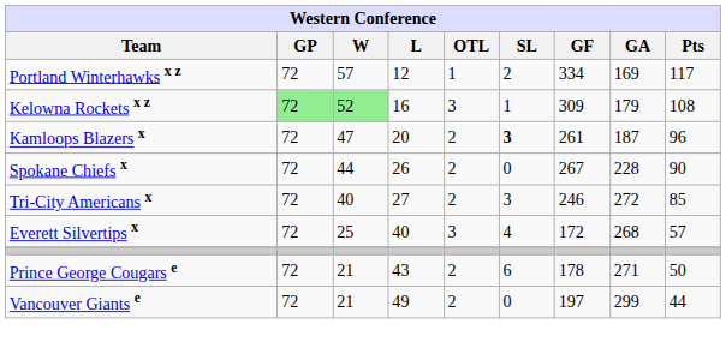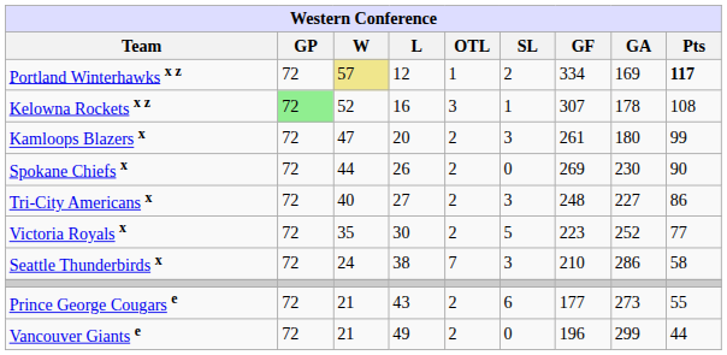 <table class="wikitable">
 <tr>
 <th colspan="9" style="background-color: #DDDDFF;"><strong>Western Conference</strong></th>
 </tr>
 <tr>
 <th width=250>Team</th>
 <th width=45>GP</th>
 <th width=45>W</th>
 <th width=45>L</th>
 <th width=45>OTL</th>
 <th width=45>SL</th>
 <th width=45>GF</th>
 <th width=45>GA</th>
 <th width=45>Pts</th>
 </tr>
 <tr>
 <td><a href='#'>Portland Winterhawks</a> <sup><strong>x z</strong></sup></td>
 <td>72</td>
-<td>57</td>
+<td style="background: khaki;">57</td>
 <td>12</td>
 <td>1</td>
 <td>2</td>
 <td>334</td>
 <td>169</td>
-<td>117</td>
+<td><strong>117</strong></td>
 </tr>
 <tr>
 <td><a href='#'>Kelowna Rockets</a> <sup><strong>x z</strong></sup></td>
 <td style="background: lightgreen;">72</td>
-<td style="background: lightgreen;">52</td>
+<td>52</td>
 <td>16</td>
 <td>3</td>
 <td>1</td>
-<td>309</td>
-<td>179</td>
+<td>307</td>
+<td>178</td>
 <td>108</td>
 </tr>
 <tr>
 <td><a href='#'>Kamloops Blazers</a> <sup><strong>x</strong></sup></td>
 <td>72</td>
 <td>47</td>
 <td>20</td>
 <td>2</td>
-<td><strong>3</strong></td>
+<td>3</td>
 <td>261</td>
-<td>187</td>
-<td>96</td>
+<td>180</td>
+<td>99</td>
 </tr>
 <tr>
 <td><a href='#'>Spokane Chiefs</a> <sup><strong>x</strong></sup></td>
 <td>72</td>
 <td>44</td>
 <td>26</td>
 <td>2</td>
 <td>0</td>
-<td>267</td>
-<td>228</td>
+<td>269</td>
+<td>230</td>
 <td>90</td>
 </tr>
 <tr>
 <td><a href='#'>Tri-City Americans</a> <sup><strong>x</strong></sup></td>
 <td>72</td>
 <td>40</td>
 <td>27</td>
 <td>2</td>
 <td>3</td>
-<td>246</td>
-<td>272</td>
-<td>85</td>
+<td>248</td>
+<td>227</td>
+<td>86</td>
 </tr>
 <tr>
-<td><a href='#'>Everett Silvertips</a> <sup><strong>x</strong></sup></td>
+<td><a href='#'>Victoria Royals</a> <sup><strong>x</strong></sup></td>
 <td>72</td>
-<td>25</td>
-<td>40</td>
+<td>35</td>
+<td>30</td>
+<td>2</td>
+<td>5</td>
+<td>223</td>
+<td>252</td>
+<td>77</td>
+</tr>
+<tr>
+<td><a href='#'>Seattle Thunderbirds</a> <sup><strong>x</strong></sup></td>
+<td>72</td>
+<td>24</td>
+<td>38</td>
+<td>7</td>
 <td>3</td>
-<td>4</td>
-<td>172</td>
-<td>268</td>
-<td>57</td>
+<td>210</td>
+<td>286</td>
+<td>58</td>
 </tr>
 <tr>
 </tr>
 <tr style="background-color:#cccccc;">
 <td></td>
 <td></td>
 <td></td>
 <td></td>
 <td></td>
 <td></td>
 <td></td>
 <td></td>
 <td></td>
 </tr>
 <tr>
 <td><a href='#'>Prince George Cougars</a> <sup><strong>e</strong></sup></td>
 <td>72</td>
 <td>21</td>
 <td>43</td>
 <td>2</td>
 <td>6</td>
-<td>178</td>
-<td>271</td>
-<td>50</td>
+<td>177</td>
+<td>273</td>
+<td>55</td>
 </tr>
 <tr>
 <td><a href='#'>Vancouver Giants</a> <sup><strong>e</strong></sup></td>
 <td>72</td>
 <td>21</td>
 <td>49</td>
 <td>2</td>
 <td>0</td>
-<td>197</td>
+<td>196</td>
 <td>299</td>
 <td>44</td>
 </tr>
 </table>
